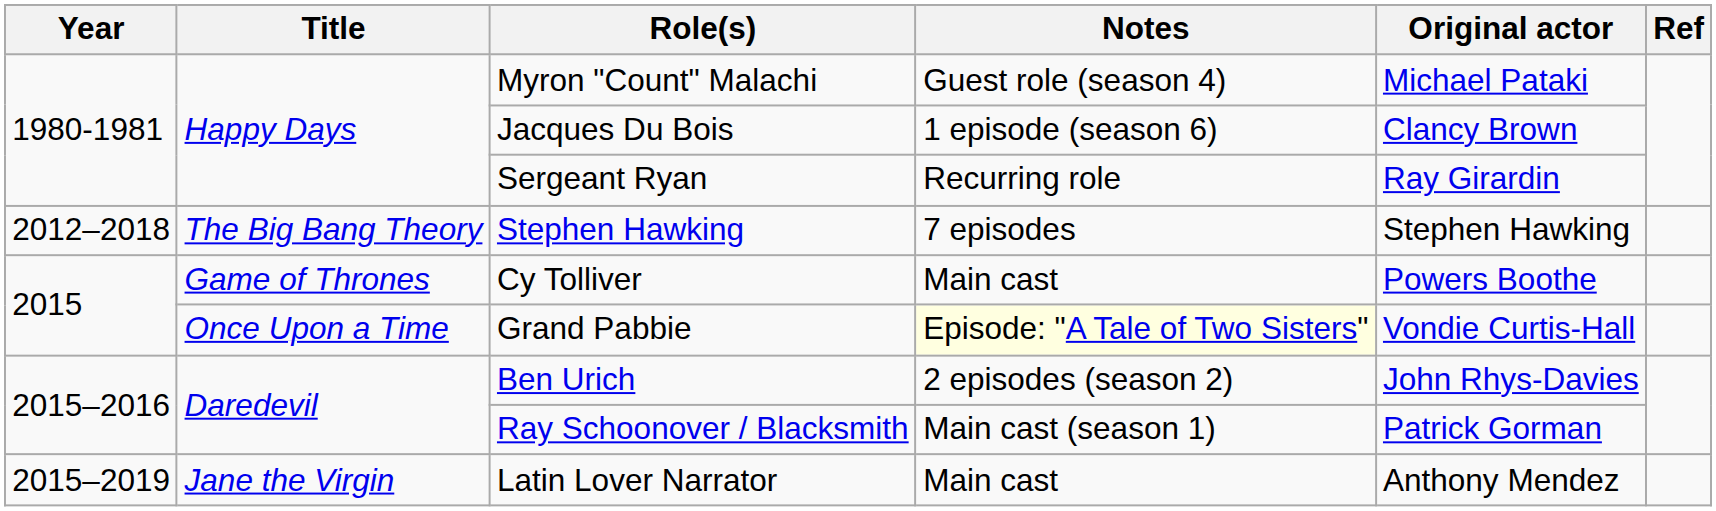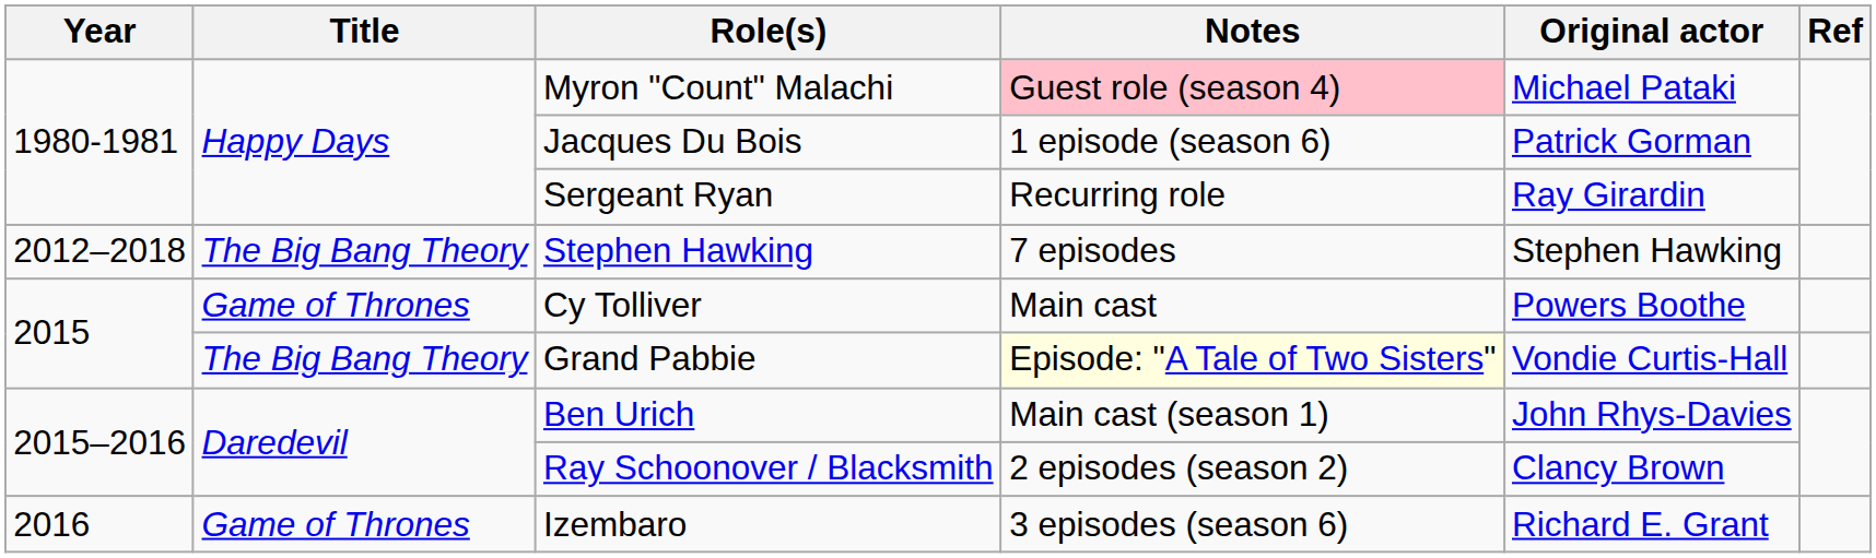 <table class="wikitable plainrowheaders sortable">
 <tr>
 <th scope="col">Year</th>
 <th scope="col">Title</th>
 <th scope="col">Role(s)</th>
 <th scope="col">Notes</th>
 <th scope="col">Original actor</th>
 <th scope="col" class="unsortable">Ref</th>
 </tr>
 <tr>
 <td rowspan=3>1980-1981</td>
 <td rowspan=3><em><a href='#'>Happy Days</a></em></td>
 <td>Myron "Count" Malachi</td>
-<td>Guest role (season 4)</td>
+<td style="background: pink;">Guest role (season 4)</td>
 <td><a href='#'>Michael Pataki</a></td>
 <td rowspan=3></td>
 </tr>
 <tr>
 <td>Jacques Du Bois</td>
 <td>1 episode (season 6)</td>
-<td><a href='#'>Clancy Brown</a></td>
+<td><a href='#'>Patrick Gorman</a></td>
 </tr>
 <tr>
 <td>Sergeant Ryan</td>
 <td>Recurring role</td>
 <td><a href='#'>Ray Girardin</a></td>
 </tr>
 <tr>
 <td>2012–2018</td>
 <td><em><a href='#'>The Big Bang Theory</a></em></td>
 <td><a href='#'>Stephen Hawking</a></td>
 <td>7 episodes</td>
 <td>Stephen Hawking</td>
 <td></td>
 </tr>
 <tr>
 <td rowspan=2>2015</td>
 <td><em><a href='#'>Game of Thrones</a></em></td>
 <td>Cy Tolliver</td>
 <td>Main cast</td>
 <td><a href='#'>Powers Boothe</a></td>
 <td></td>
 </tr>
 <tr>
-<td><em><a href='#'>Once Upon a Time</a></em></td>
+<td><em><a href='#'>The Big Bang Theory</a></em></td>
 <td>Grand Pabbie</td>
 <td style="background: lightyellow;">Episode: "<a href='#'>A Tale of Two Sisters</a>"</td>
 <td><a href='#'>Vondie Curtis-Hall</a></td>
 <td></td>
 </tr>
 <tr>
 <td rowspan=2>2015–2016</td>
 <td rowspan=2><em><a href='#'>Daredevil</a></em></td>
 <td><a href='#'>Ben Urich</a></td>
-<td>2 episodes (season 2)</td>
+<td>Main cast (season 1)</td>
 <td><a href='#'>John Rhys-Davies</a></td>
 <td rowspan=2></td>
 </tr>
 <tr>
 <td><a href='#'>Ray Schoonover / Blacksmith</a></td>
-<td>Main cast (season 1)</td>
-<td><a href='#'>Patrick Gorman</a></td>
+<td>2 episodes (season 2)</td>
+<td><a href='#'>Clancy Brown</a></td>
 </tr>
 <tr>
-<td>2015–2019</td>
-<td><em><a href='#'>Jane the Virgin</a></em></td>
-<td>Latin Lover Narrator</td>
-<td>Main cast</td>
-<td>Anthony Mendez</td>
+<td>2016</td>
+<td><em><a href='#'>Game of Thrones</a></em></td>
+<td>Izembaro</td>
+<td>3 episodes (season 6)</td>
+<td><a href='#'>Richard E. Grant</a></td>
 <td></td>
 </tr>
 </table>
